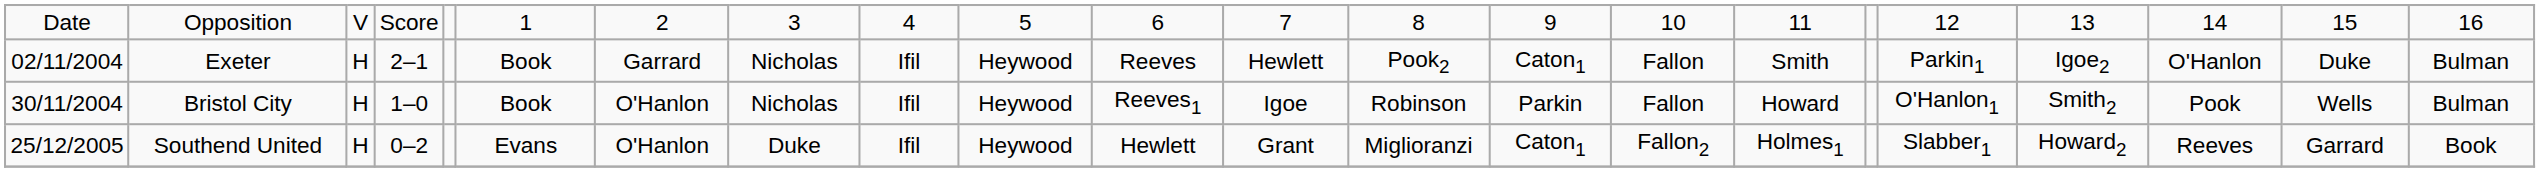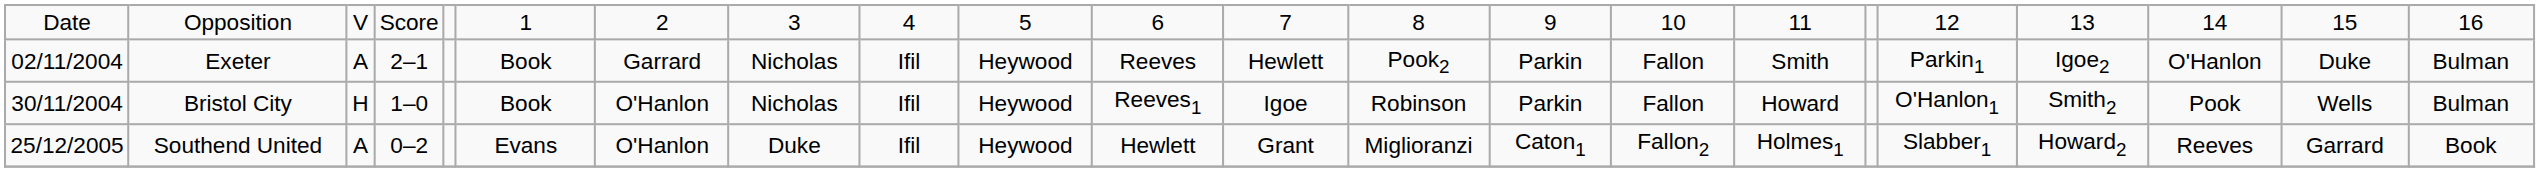 <table class="wikitable" style="font-size: 70%; text-align: center;">
 <tr style="text-align:center;">
 <td style="width:10px; ">Date</td>
 <td style="width:150px; ">Opposition</td>
 <td style="width:5px; ">V</td>
 <td style="width:5px; ">Score</td>
 <td style="width:1px; text-align:center;"></td>
 <td style="width:95px; ">1</td>
 <td style="width:75px; ">2</td>
 <td style="width:75px; ">3</td>
 <td style="width:75px; ">4</td>
 <td style="width:75px; ">5</td>
 <td style="width:75px; ">6</td>
 <td style="width:75px; ">7</td>
 <td style="width:75px; ">8</td>
 <td style="width:75px; ">9</td>
 <td style="width:75px; ">10</td>
 <td style="width:75px; ">11</td>
 <td style="width:1px; text-align:center;"></td>
 <td style="width:75px; ">12</td>
 <td style="width:75px; ">13</td>
 <td style="width:75px; ">14</td>
 <td style="width:75px; ">15</td>
 <td style="width:75px; ">16</td>
 </tr>
 <tr>
 <td>02/11/2004</td>
 <td>Exeter</td>
-<td>H</td>
+<td>A</td>
 <td>2–1</td>
 <td></td>
 <td>Book</td>
 <td>Garrard</td>
 <td>Nicholas</td>
 <td>Ifil</td>
 <td>Heywood</td>
 <td>Reeves</td>
 <td>Hewlett</td>
 <td>Pook<sub>2</sub></td>
-<td>Caton<sub>1</sub></td>
+<td>Parkin</td>
 <td>Fallon</td>
 <td>Smith</td>
 <td></td>
 <td>Parkin<sub>1</sub></td>
 <td>Igoe<sub>2</sub></td>
 <td>O'Hanlon</td>
 <td>Duke</td>
 <td>Bulman</td>
 </tr>
 <tr>
 <td>30/11/2004</td>
 <td>Bristol City</td>
 <td>H</td>
 <td>1–0</td>
 <td></td>
 <td>Book</td>
 <td>O'Hanlon</td>
 <td>Nicholas</td>
 <td>Ifil</td>
 <td>Heywood</td>
 <td>Reeves<sub>1</sub></td>
 <td>Igoe</td>
 <td>Robinson</td>
 <td>Parkin</td>
 <td>Fallon</td>
 <td>Howard</td>
 <td></td>
 <td>O'Hanlon<sub>1</sub></td>
 <td>Smith<sub>2</sub></td>
 <td>Pook</td>
 <td>Wells</td>
 <td>Bulman</td>
 </tr>
 <tr>
 <td>25/12/2005</td>
 <td>Southend United</td>
-<td>H</td>
+<td>A</td>
 <td>0–2</td>
 <td></td>
 <td>Evans</td>
 <td>O'Hanlon</td>
 <td>Duke</td>
 <td>Ifil</td>
 <td>Heywood</td>
 <td>Hewlett</td>
 <td>Grant</td>
 <td>Miglioranzi</td>
 <td>Caton<sub>1</sub></td>
 <td>Fallon<sub>2</sub></td>
 <td>Holmes<sub>1</sub></td>
 <td></td>
 <td>Slabber<sub>1</sub></td>
 <td>Howard<sub>2</sub></td>
 <td>Reeves</td>
 <td>Garrard</td>
 <td>Book</td>
 </tr>
 <tr>
 </tr>
 </table>
